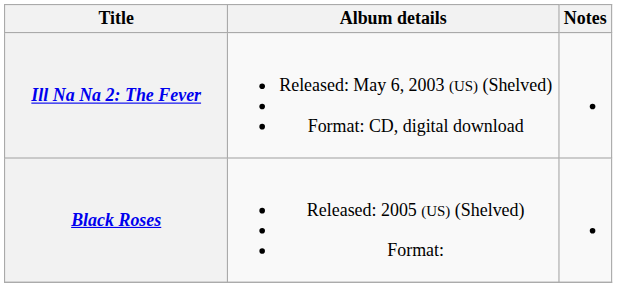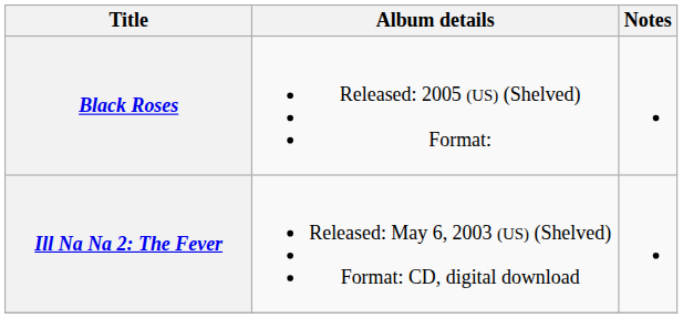 <table class="wikitable plainrowheaders" style="text-align:center;">
 <tr>
 <th scope="col" style="width:12em;">Title</th>
 <th scope="col" style="width:18em;">Album details</th>
 <th scope="col">Notes</th>
 </tr>
 <tr>
+<th scope="row"><em><a href='#'>Black Roses</a></em></th>
+<td><br><ul><li>Released: 2005 <small>(US)</small> (Shelved)</li><li></li><li>Format:</li></ul></td>
+<td><br><ul><li></li></ul></td>
+</tr>
+<tr>
 <th scope="row"><em><a href='#'>Ill Na Na 2: The Fever</a></em></th>
 <td><br><ul><li>Released: May 6, 2003 <small>(US)</small> (Shelved)</li><li></li><li>Format: CD, digital download</li></ul></td>
 <td><br><ul><li></li></ul></td>
 </tr>
 <tr>
-<th scope="row"><em><a href='#'>Black Roses</a></em></th>
-<td><br><ul><li>Released: 2005 <small>(US)</small> (Shelved)</li><li></li><li>Format:</li></ul></td>
-<td><br><ul><li></li></ul></td>
-</tr>
-<tr>
 </tr>
 </table>
